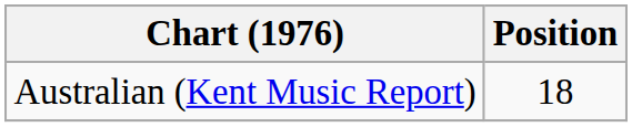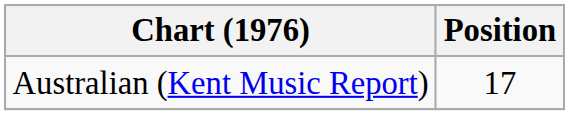 <table class="wikitable plainrowheaders" style="text-align:center">
 <tr>
 <th>Chart (1976)</th>
 <th>Position</th>
 </tr>
 <tr>
 <td>Australian (<a href='#'>Kent Music Report</a>)</td>
-<td>18</td>
+<td>17</td>
 </tr>
 <tr>
 </tr>
 </table>
